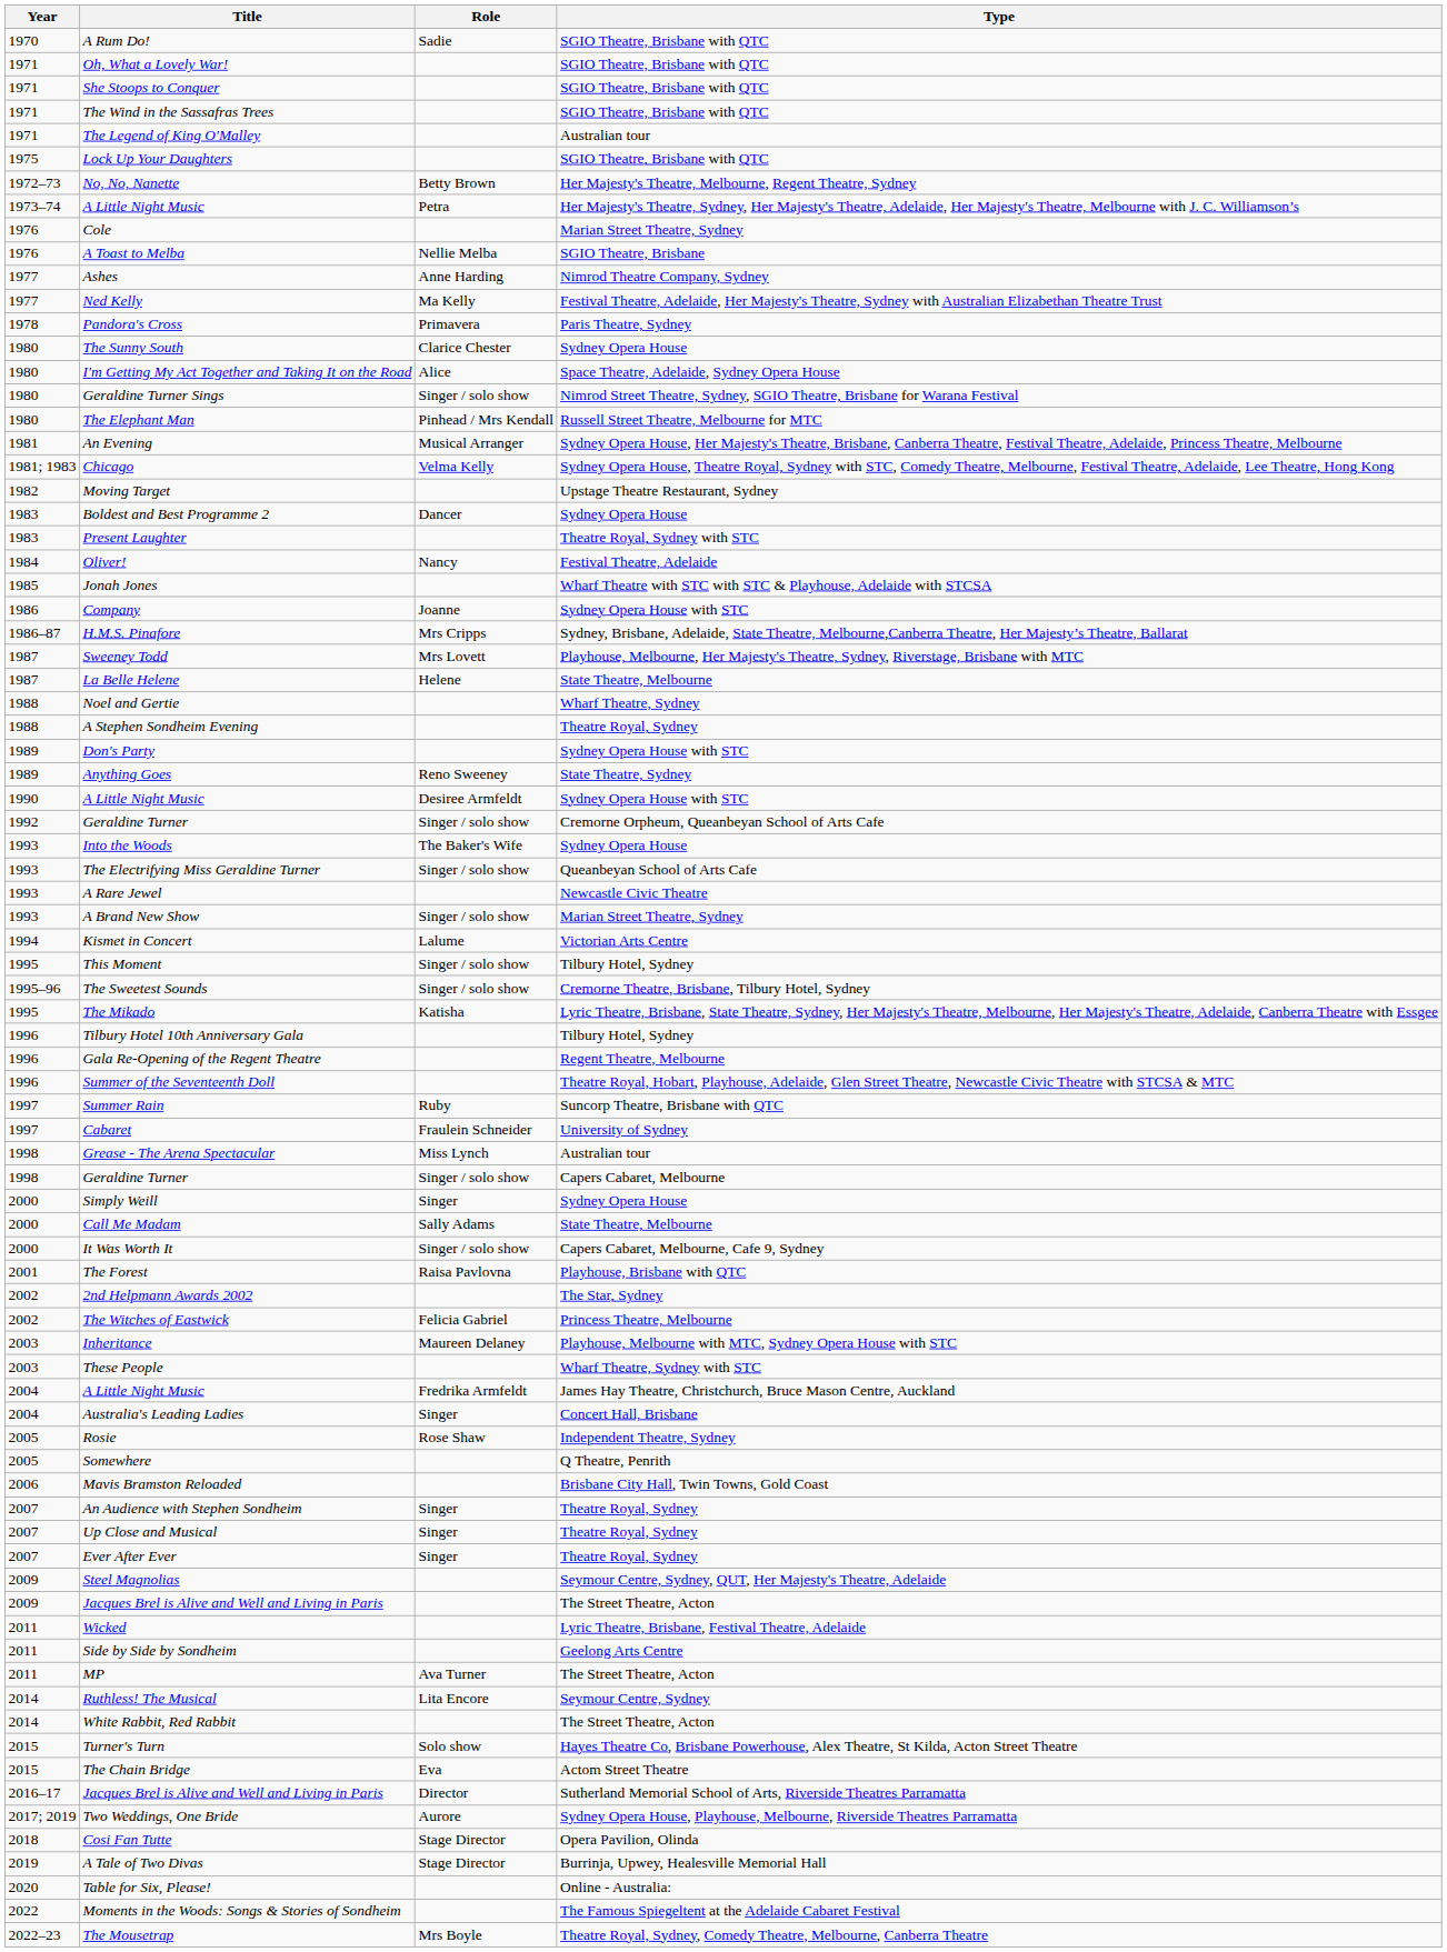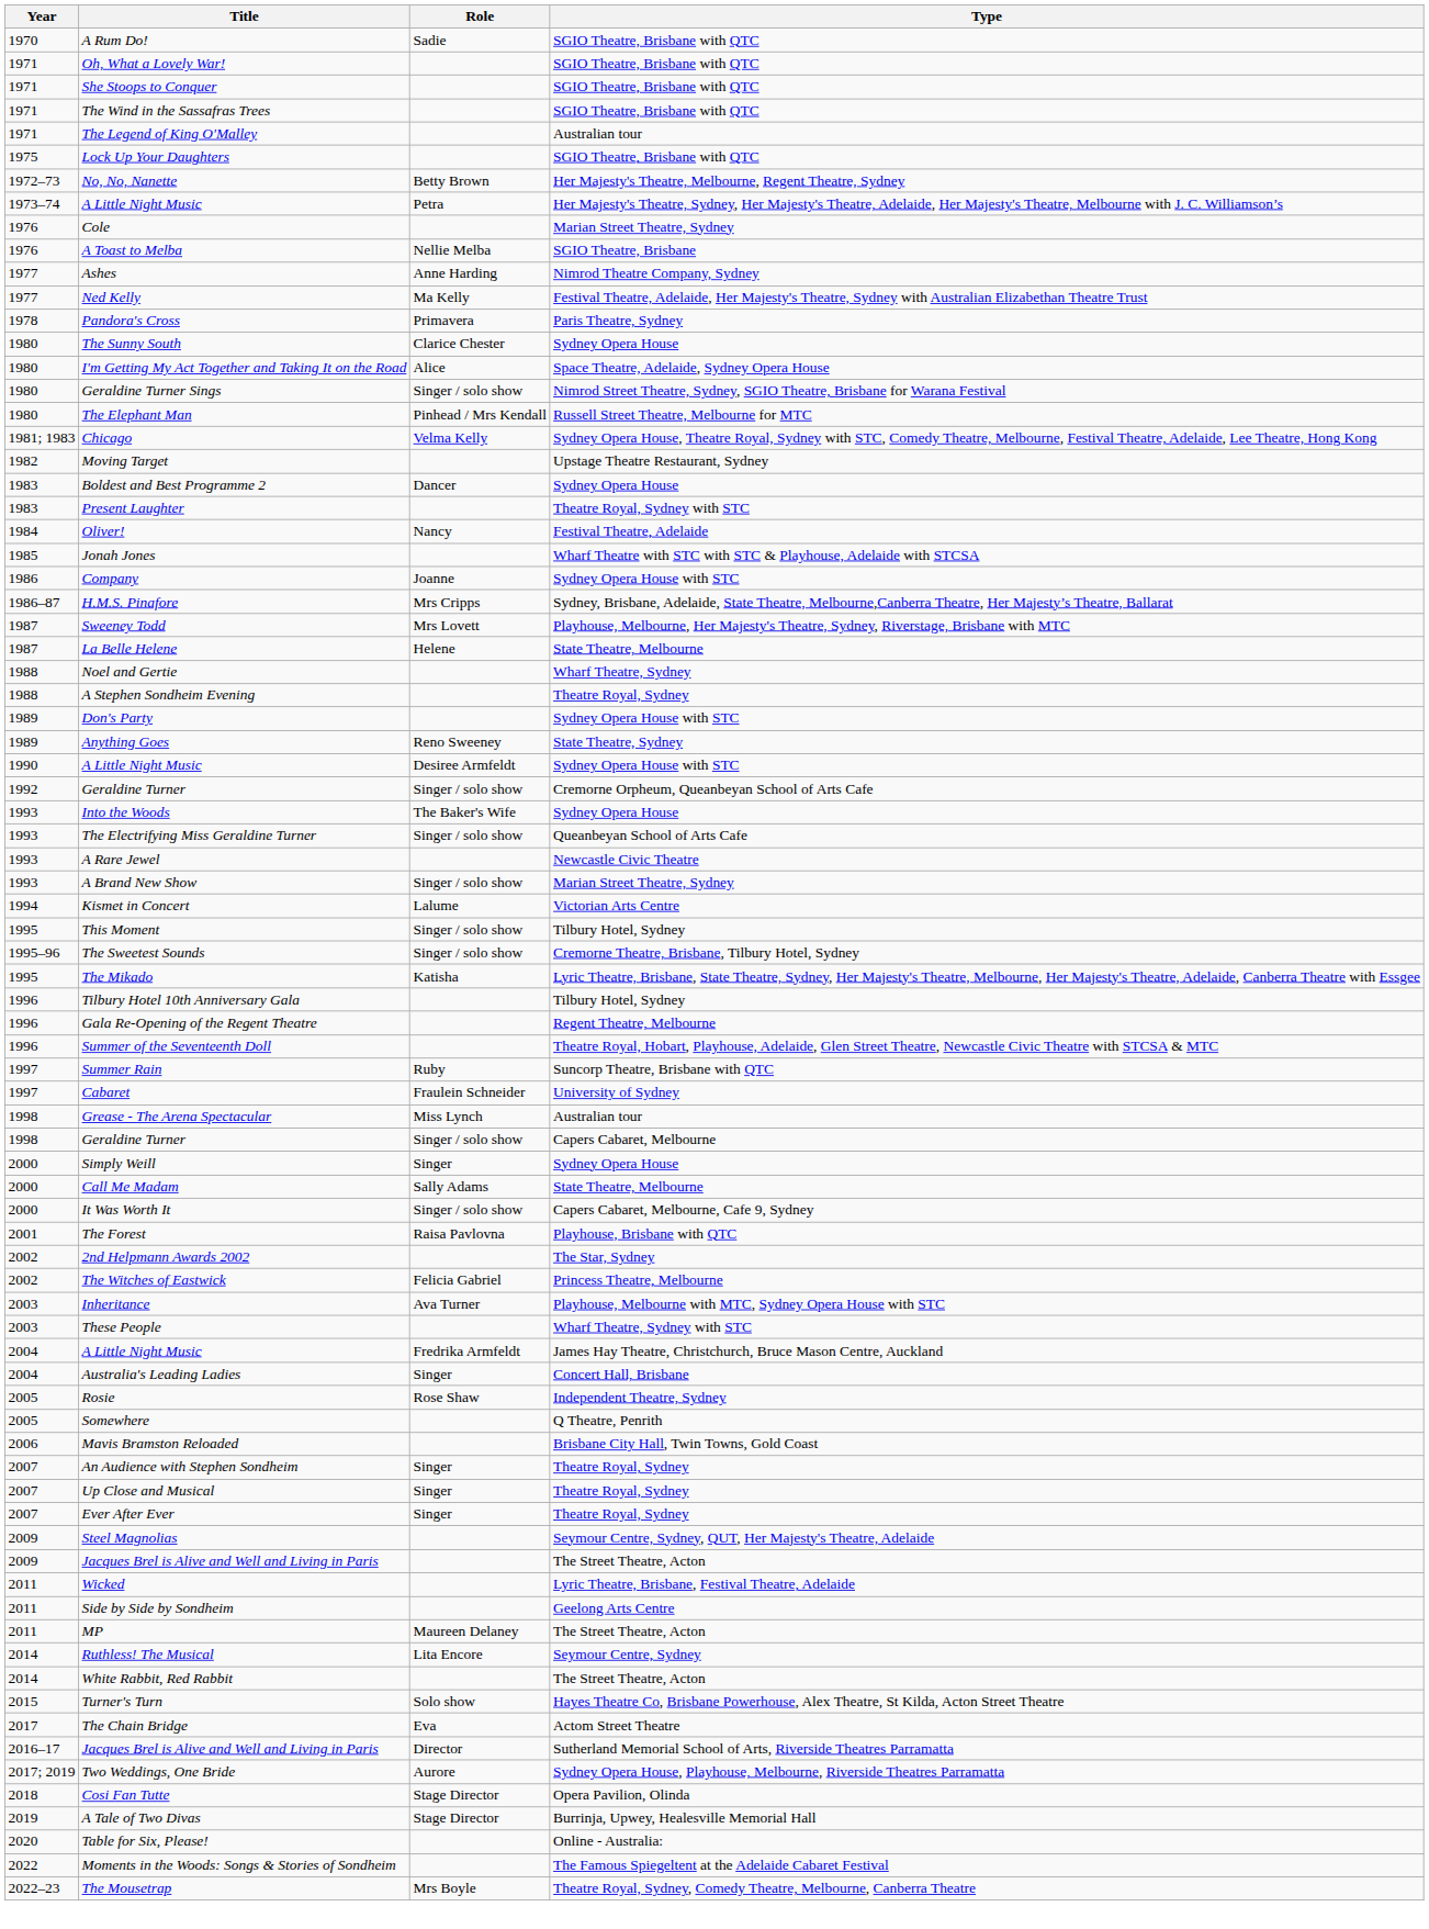 <table class="wikitable">
 <tr>
 <th>Year</th>
 <th>Title</th>
 <th>Role</th>
 <th>Type</th>
 </tr>
 <tr>
 <td>1970</td>
 <td><em>A Rum Do!</em></td>
 <td>Sadie</td>
 <td><a href='#'>SGIO Theatre, Brisbane</a> with <a href='#'>QTC</a></td>
 </tr>
 <tr>
 <td>1971</td>
 <td><em><a href='#'>Oh, What a Lovely War!</a></em></td>
 <td></td>
 <td><a href='#'>SGIO Theatre, Brisbane</a> with <a href='#'>QTC</a></td>
 </tr>
 <tr>
 <td>1971</td>
 <td><em><a href='#'>She Stoops to Conquer</a></em></td>
 <td></td>
 <td><a href='#'>SGIO Theatre, Brisbane</a> with <a href='#'>QTC</a></td>
 </tr>
 <tr>
 <td>1971</td>
 <td><em>The Wind in the Sassafras Trees</em></td>
 <td></td>
 <td><a href='#'>SGIO Theatre, Brisbane</a> with <a href='#'>QTC</a></td>
 </tr>
 <tr>
 <td>1971</td>
 <td><em><a href='#'>The Legend of King O'Malley</a></em></td>
 <td></td>
 <td>Australian tour</td>
 </tr>
 <tr>
 <td>1975</td>
 <td><em><a href='#'>Lock Up Your Daughters</a></em></td>
 <td></td>
 <td><a href='#'>SGIO Theatre, Brisbane</a> with <a href='#'>QTC</a></td>
 </tr>
 <tr>
 <td>1972–73</td>
 <td><em><a href='#'>No, No, Nanette</a></em></td>
 <td>Betty Brown</td>
 <td><a href='#'>Her Majesty's Theatre, Melbourne</a>, <a href='#'>Regent Theatre, Sydney</a></td>
 </tr>
 <tr>
 <td>1973–74</td>
 <td><em><a href='#'>A Little Night Music</a></em></td>
 <td>Petra</td>
 <td><a href='#'>Her Majesty's Theatre, Sydney</a>, <a href='#'>Her Majesty's Theatre, Adelaide</a>, <a href='#'>Her Majesty's Theatre, Melbourne</a> with <a href='#'>J. C. Williamson’s</a></td>
 </tr>
 <tr>
 <td>1976</td>
 <td><em>Cole</em></td>
 <td></td>
 <td><a href='#'>Marian Street Theatre, Sydney</a></td>
 </tr>
 <tr>
 <td>1976</td>
 <td><em><a href='#'>A Toast to Melba</a></em></td>
 <td>Nellie Melba</td>
 <td><a href='#'>SGIO Theatre, Brisbane</a></td>
 </tr>
 <tr>
 <td>1977</td>
 <td><em>Ashes</em></td>
 <td>Anne Harding</td>
 <td><a href='#'>Nimrod Theatre Company, Sydney</a></td>
 </tr>
 <tr>
 <td>1977</td>
 <td><em><a href='#'>Ned Kelly</a></em></td>
 <td>Ma Kelly</td>
 <td><a href='#'>Festival Theatre, Adelaide</a>, <a href='#'>Her Majesty's Theatre, Sydney</a> with <a href='#'>Australian Elizabethan Theatre Trust</a></td>
 </tr>
 <tr>
 <td>1978</td>
 <td><em><a href='#'>Pandora's Cross</a></em></td>
 <td>Primavera</td>
 <td><a href='#'>Paris Theatre, Sydney</a></td>
 </tr>
 <tr>
 <td>1980</td>
 <td><em><a href='#'>The Sunny South</a></em></td>
 <td>Clarice Chester</td>
 <td><a href='#'>Sydney Opera House</a></td>
 </tr>
 <tr>
 <td>1980</td>
 <td><em><a href='#'>I'm Getting My Act Together and Taking It on the Road</a></em></td>
 <td>Alice</td>
 <td><a href='#'>Space Theatre, Adelaide</a>, <a href='#'>Sydney Opera House</a></td>
 </tr>
 <tr>
 <td>1980</td>
 <td><em>Geraldine Turner Sings</em></td>
 <td>Singer / solo show</td>
 <td><a href='#'>Nimrod Street Theatre, Sydney</a>, <a href='#'>SGIO Theatre, Brisbane</a> for <a href='#'>Warana Festival</a></td>
 </tr>
 <tr>
 <td>1980</td>
 <td><em><a href='#'>The Elephant Man</a></em></td>
 <td>Pinhead / Mrs Kendall</td>
 <td><a href='#'>Russell Street Theatre, Melbourne</a> for <a href='#'>MTC</a></td>
-</tr>
-<tr>
-<td>1981</td>
-<td><em>An Evening</em></td>
-<td>Musical Arranger</td>
-<td><a href='#'>Sydney Opera House</a>, <a href='#'>Her Majesty's Theatre, Brisbane</a>, <a href='#'>Canberra Theatre</a>, <a href='#'>Festival Theatre, Adelaide</a>, <a href='#'>Princess Theatre, Melbourne</a></td>
 </tr>
 <tr>
 <td>1981; 1983</td>
 <td><em><a href='#'>Chicago</a></em></td>
 <td><a href='#'>Velma Kelly</a></td>
 <td><a href='#'>Sydney Opera House</a>, <a href='#'>Theatre Royal, Sydney</a> with <a href='#'>STC</a>, <a href='#'>Comedy Theatre, Melbourne</a>, <a href='#'>Festival Theatre, Adelaide</a>, <a href='#'>Lee Theatre, Hong Kong</a></td>
 </tr>
 <tr>
 <td>1982</td>
 <td><em>Moving Target</em></td>
 <td></td>
 <td>Upstage Theatre Restaurant, Sydney</td>
 </tr>
 <tr>
 <td>1983</td>
 <td><em>Boldest and Best Programme 2</em></td>
 <td>Dancer</td>
 <td><a href='#'>Sydney Opera House</a></td>
 </tr>
 <tr>
 <td>1983</td>
 <td><em><a href='#'>Present Laughter</a></em></td>
 <td></td>
 <td><a href='#'>Theatre Royal, Sydney</a> with <a href='#'>STC</a></td>
 </tr>
 <tr>
 <td>1984</td>
 <td><em><a href='#'>Oliver!</a></em></td>
 <td>Nancy</td>
 <td><a href='#'>Festival Theatre, Adelaide</a></td>
 </tr>
 <tr>
 <td>1985</td>
 <td><em>Jonah Jones</em></td>
 <td></td>
 <td><a href='#'>Wharf Theatre</a> with <a href='#'>STC</a> with <a href='#'>STC</a> & <a href='#'>Playhouse, Adelaide</a> with <a href='#'>STCSA</a></td>
 </tr>
 <tr>
 <td>1986</td>
 <td><em><a href='#'>Company</a></em></td>
 <td>Joanne</td>
 <td><a href='#'>Sydney Opera House</a> with <a href='#'>STC</a></td>
 </tr>
 <tr>
 <td>1986–87</td>
 <td><em><a href='#'>H.M.S. Pinafore</a></em></td>
 <td>Mrs Cripps</td>
 <td>Sydney, Brisbane, Adelaide, <a href='#'>State Theatre, Melbourne</a>,<a href='#'>Canberra Theatre</a>, <a href='#'>Her Majesty’s Theatre, Ballarat</a></td>
 </tr>
 <tr>
 <td>1987</td>
 <td><em><a href='#'>Sweeney Todd</a></em></td>
 <td>Mrs Lovett</td>
 <td><a href='#'>Playhouse, Melbourne</a>, <a href='#'>Her Majesty's Theatre, Sydney</a>, <a href='#'>Riverstage, Brisbane</a> with <a href='#'>MTC</a></td>
 </tr>
 <tr>
 <td>1987</td>
 <td><em><a href='#'>La Belle Helene</a></em></td>
 <td>Helene</td>
 <td><a href='#'>State Theatre, Melbourne</a></td>
 </tr>
 <tr>
 <td>1988</td>
 <td><em>Noel and Gertie</em></td>
 <td></td>
 <td><a href='#'>Wharf Theatre, Sydney</a></td>
 </tr>
 <tr>
 <td>1988</td>
 <td><em>A Stephen Sondheim Evening</em></td>
 <td></td>
 <td><a href='#'>Theatre Royal, Sydney</a></td>
 </tr>
 <tr>
 <td>1989</td>
 <td><em><a href='#'>Don's Party</a></em></td>
 <td></td>
 <td><a href='#'>Sydney Opera House</a> with <a href='#'>STC</a></td>
 </tr>
 <tr>
 <td>1989</td>
 <td><em><a href='#'>Anything Goes</a></em></td>
 <td>Reno Sweeney</td>
 <td><a href='#'>State Theatre, Sydney</a></td>
 </tr>
 <tr>
 <td>1990</td>
 <td><em><a href='#'>A Little Night Music</a></em></td>
 <td>Desiree Armfeldt</td>
 <td><a href='#'>Sydney Opera House</a> with <a href='#'>STC</a></td>
 </tr>
 <tr>
 <td>1992</td>
 <td><em>Geraldine Turner</em></td>
 <td>Singer / solo show</td>
 <td>Cremorne Orpheum, Queanbeyan School of Arts Cafe</td>
 </tr>
 <tr>
 <td>1993</td>
 <td><em><a href='#'>Into the Woods</a></em></td>
 <td>The Baker's Wife</td>
 <td><a href='#'>Sydney Opera House</a></td>
 </tr>
 <tr>
 <td>1993</td>
 <td><em>The Electrifying Miss Geraldine Turner</em></td>
 <td>Singer / solo show</td>
 <td>Queanbeyan School of Arts Cafe</td>
 </tr>
 <tr>
 <td>1993</td>
 <td><em>A Rare Jewel</em></td>
 <td></td>
 <td><a href='#'>Newcastle Civic Theatre</a></td>
 </tr>
 <tr>
 <td>1993</td>
 <td><em>A Brand New Show</em></td>
 <td>Singer / solo show</td>
 <td><a href='#'>Marian Street Theatre, Sydney</a></td>
 </tr>
 <tr>
 <td>1994</td>
 <td><em>Kismet in Concert</em></td>
 <td>Lalume</td>
 <td><a href='#'>Victorian Arts Centre</a></td>
 </tr>
 <tr>
 <td>1995</td>
 <td><em>This Moment</em></td>
 <td>Singer / solo show</td>
 <td>Tilbury Hotel, Sydney</td>
 </tr>
 <tr>
 <td>1995–96</td>
 <td><em>The Sweetest Sounds</em></td>
 <td>Singer / solo show</td>
 <td><a href='#'>Cremorne Theatre, Brisbane</a>, Tilbury Hotel, Sydney</td>
 </tr>
 <tr>
 <td>1995</td>
 <td><em><a href='#'>The Mikado</a></em></td>
 <td>Katisha</td>
 <td><a href='#'>Lyric Theatre, Brisbane</a>, <a href='#'>State Theatre, Sydney</a>, <a href='#'>Her Majesty's Theatre, Melbourne</a>, <a href='#'>Her Majesty's Theatre, Adelaide</a>, <a href='#'>Canberra Theatre</a> with <a href='#'>Essgee</a></td>
 </tr>
 <tr>
 <td>1996</td>
 <td><em>Tilbury Hotel 10th Anniversary Gala</em></td>
 <td></td>
 <td>Tilbury Hotel, Sydney</td>
 </tr>
 <tr>
 <td>1996</td>
 <td><em>Gala Re-Opening of the Regent Theatre</em></td>
 <td></td>
 <td><a href='#'>Regent Theatre, Melbourne</a></td>
 </tr>
 <tr>
 <td>1996</td>
 <td><em><a href='#'>Summer of the Seventeenth Doll</a></em></td>
 <td></td>
 <td><a href='#'>Theatre Royal, Hobart</a>, <a href='#'>Playhouse, Adelaide</a>, <a href='#'>Glen Street Theatre</a>, <a href='#'>Newcastle Civic Theatre</a> with <a href='#'>STCSA</a> & <a href='#'>MTC</a></td>
 </tr>
 <tr>
 <td>1997</td>
 <td><em><a href='#'>Summer Rain</a></em></td>
 <td>Ruby</td>
 <td>Suncorp Theatre, Brisbane with <a href='#'>QTC</a></td>
 </tr>
 <tr>
 <td>1997</td>
 <td><em><a href='#'>Cabaret</a></em></td>
 <td>Fraulein Schneider</td>
 <td><a href='#'>University of Sydney</a></td>
 </tr>
 <tr>
 <td>1998</td>
 <td><em><a href='#'>Grease - The Arena Spectacular</a></em></td>
 <td>Miss Lynch</td>
 <td>Australian tour</td>
 </tr>
 <tr>
 <td>1998</td>
 <td><em>Geraldine Turner</em></td>
 <td>Singer / solo show</td>
 <td>Capers Cabaret, Melbourne</td>
 </tr>
 <tr>
 <td>2000</td>
 <td><em>Simply Weill</em></td>
 <td>Singer</td>
 <td><a href='#'>Sydney Opera House</a></td>
 </tr>
 <tr>
 <td>2000</td>
 <td><em><a href='#'>Call Me Madam</a></em></td>
 <td>Sally Adams</td>
 <td><a href='#'>State Theatre, Melbourne</a></td>
 </tr>
 <tr>
 <td>2000</td>
 <td><em>It Was Worth It</em></td>
 <td>Singer / solo show</td>
 <td>Capers Cabaret, Melbourne, Cafe 9, Sydney</td>
 </tr>
 <tr>
 <td>2001</td>
 <td><em>The Forest</em></td>
 <td>Raisa Pavlovna</td>
 <td><a href='#'>Playhouse, Brisbane</a> with <a href='#'>QTC</a></td>
 </tr>
 <tr>
 <td>2002</td>
 <td><em><a href='#'>2nd Helpmann Awards 2002</a></em></td>
 <td></td>
 <td><a href='#'>The Star, Sydney</a></td>
 </tr>
 <tr>
 <td>2002</td>
 <td><em><a href='#'>The Witches of Eastwick</a></em></td>
 <td>Felicia Gabriel</td>
 <td><a href='#'>Princess Theatre, Melbourne</a></td>
 </tr>
 <tr>
 <td>2003</td>
 <td><em><a href='#'>Inheritance</a></em></td>
-<td>Maureen Delaney</td>
+<td>Ava Turner</td>
 <td><a href='#'>Playhouse, Melbourne</a> with <a href='#'>MTC</a>, <a href='#'>Sydney Opera House</a> with <a href='#'>STC</a></td>
 </tr>
 <tr>
 <td>2003</td>
 <td><em>These People</em></td>
 <td></td>
 <td><a href='#'>Wharf Theatre, Sydney</a> with <a href='#'>STC</a></td>
 </tr>
 <tr>
 <td>2004</td>
 <td><em><a href='#'>A Little Night Music</a></em></td>
 <td>Fredrika Armfeldt</td>
 <td>James Hay Theatre, Christchurch, Bruce Mason Centre, Auckland</td>
 </tr>
 <tr>
 <td>2004</td>
 <td><em>Australia's Leading Ladies</em></td>
 <td>Singer</td>
 <td><a href='#'>Concert Hall, Brisbane</a></td>
 </tr>
 <tr>
 <td>2005</td>
 <td><em>Rosie</em></td>
 <td>Rose Shaw</td>
 <td><a href='#'>Independent Theatre, Sydney</a></td>
 </tr>
 <tr>
 <td>2005</td>
 <td><em>Somewhere</em></td>
 <td></td>
 <td>Q Theatre, Penrith</td>
 </tr>
 <tr>
 <td>2006</td>
 <td><em>Mavis Bramston Reloaded</em></td>
 <td></td>
 <td><a href='#'>Brisbane City Hall</a>, Twin Towns, Gold Coast</td>
 </tr>
 <tr>
 <td>2007</td>
 <td><em>An Audience with Stephen Sondheim</em></td>
 <td>Singer</td>
 <td><a href='#'>Theatre Royal, Sydney</a></td>
 </tr>
 <tr>
 <td>2007</td>
 <td><em>Up Close and Musical</em></td>
 <td>Singer</td>
 <td><a href='#'>Theatre Royal, Sydney</a></td>
 </tr>
 <tr>
 <td>2007</td>
 <td><em>Ever After Ever</em></td>
 <td>Singer</td>
 <td><a href='#'>Theatre Royal, Sydney</a></td>
 </tr>
 <tr>
 <td>2009</td>
 <td><em><a href='#'>Steel Magnolias</a></em></td>
 <td></td>
 <td><a href='#'>Seymour Centre, Sydney</a>, <a href='#'>QUT</a>, <a href='#'>Her Majesty's Theatre, Adelaide</a></td>
 </tr>
 <tr>
 <td>2009</td>
 <td><em><a href='#'>Jacques Brel is Alive and Well and Living in Paris</a></em></td>
 <td></td>
 <td>The Street Theatre, Acton</td>
 </tr>
 <tr>
 <td>2011</td>
 <td><em><a href='#'>Wicked</a></em></td>
 <td></td>
 <td><a href='#'>Lyric Theatre, Brisbane</a>, <a href='#'>Festival Theatre, Adelaide</a></td>
 </tr>
 <tr>
 <td>2011</td>
 <td><em>Side by Side by Sondheim</em></td>
 <td></td>
 <td><a href='#'>Geelong Arts Centre</a></td>
 </tr>
 <tr>
 <td>2011</td>
 <td><em>MP</em></td>
-<td>Ava Turner</td>
+<td>Maureen Delaney</td>
 <td>The Street Theatre, Acton</td>
 </tr>
 <tr>
 <td>2014</td>
 <td><em><a href='#'>Ruthless! The Musical</a></em></td>
 <td>Lita Encore</td>
 <td><a href='#'>Seymour Centre, Sydney</a></td>
 </tr>
 <tr>
 <td>2014</td>
 <td><em>White Rabbit, Red Rabbit</em></td>
 <td></td>
 <td>The Street Theatre, Acton</td>
 </tr>
 <tr>
 <td>2015</td>
 <td><em>Turner's Turn</em></td>
 <td>Solo show</td>
 <td><a href='#'>Hayes Theatre Co</a>, <a href='#'>Brisbane Powerhouse</a>, Alex Theatre, St Kilda, Acton Street Theatre</td>
 </tr>
 <tr>
-<td>2015</td>
+<td>2017</td>
 <td><em>The Chain Bridge</em></td>
 <td>Eva</td>
 <td>Actom Street Theatre</td>
 </tr>
 <tr>
 <td>2016–17</td>
 <td><em><a href='#'>Jacques Brel is Alive and Well and Living in Paris</a></em></td>
 <td>Director</td>
 <td>Sutherland Memorial School of Arts, <a href='#'>Riverside Theatres Parramatta</a></td>
 </tr>
 <tr>
 <td>2017; 2019</td>
 <td><em>Two Weddings, One Bride</em></td>
 <td>Aurore</td>
 <td><a href='#'>Sydney Opera House</a>, <a href='#'>Playhouse, Melbourne</a>, <a href='#'>Riverside Theatres Parramatta</a></td>
 </tr>
 <tr>
 <td>2018</td>
 <td><em><a href='#'>Cosi Fan Tutte</a></em></td>
 <td>Stage Director</td>
 <td>Opera Pavilion, Olinda</td>
 </tr>
 <tr>
 <td>2019</td>
 <td><em>A Tale of Two Divas</em></td>
 <td>Stage Director</td>
 <td>Burrinja, Upwey, Healesville Memorial Hall</td>
 </tr>
 <tr>
 <td>2020</td>
 <td><em>Table for Six, Please!</em></td>
 <td></td>
 <td>Online - Australia:</td>
 </tr>
 <tr>
 <td>2022</td>
 <td><em>Moments in the Woods: Songs & Stories of Sondheim</em></td>
 <td></td>
 <td><a href='#'>The Famous Spiegeltent</a> at the <a href='#'>Adelaide Cabaret Festival</a></td>
 </tr>
 <tr>
 <td>2022–23</td>
 <td><em><a href='#'>The Mousetrap</a></em></td>
 <td>Mrs Boyle</td>
 <td><a href='#'>Theatre Royal, Sydney</a>, <a href='#'>Comedy Theatre, Melbourne</a>, <a href='#'>Canberra Theatre</a></td>
 </tr>
 </table>
